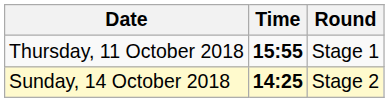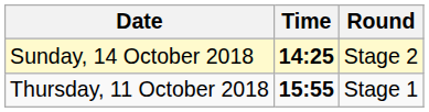 <table class="wikitable">
 <tr>
 <th>Date</th>
 <th>Time</th>
 <th>Round</th>
 </tr>
 <tr>
+<td style=background:lemonchiffon>Sunday, 14 October 2018</td>
+<td style=background:lemonchiffon><strong>14:25</strong></td>
+<td style=background:lemonchiffon>Stage   2</td>
+</tr>
+<tr>
 <td>Thursday, 11 October 2018</td>
 <td><strong>15:55</strong></td>
 <td>Stage 1</td>
 </tr>
-<tr>
-<td style=background:lemonchiffon>Sunday, 14 October 2018</td>
-<td style=background:lemonchiffon><strong>14:25</strong></td>
-<td style=background:lemonchiffon>Stage   2</td>
-</tr>
 </table>
